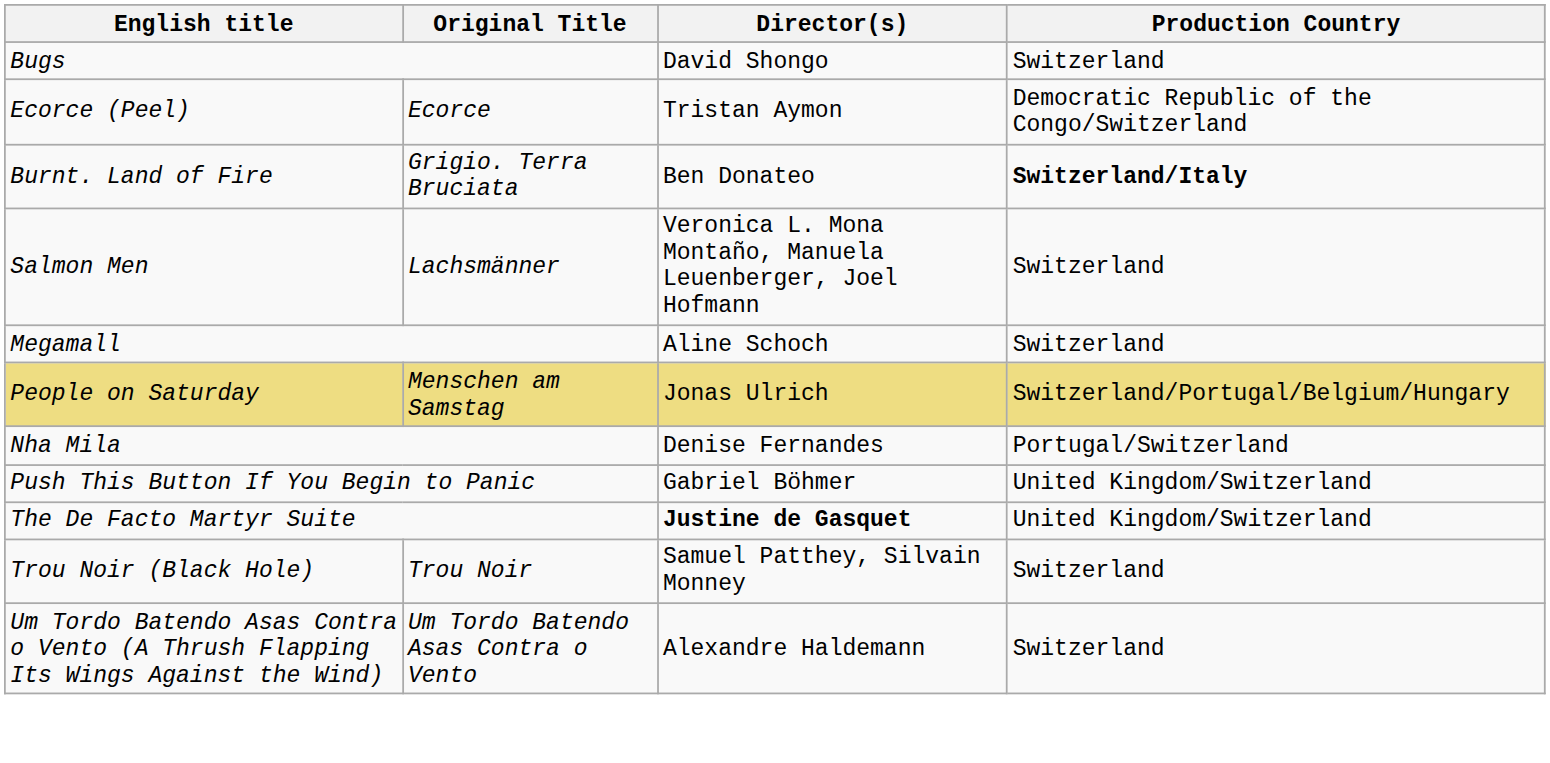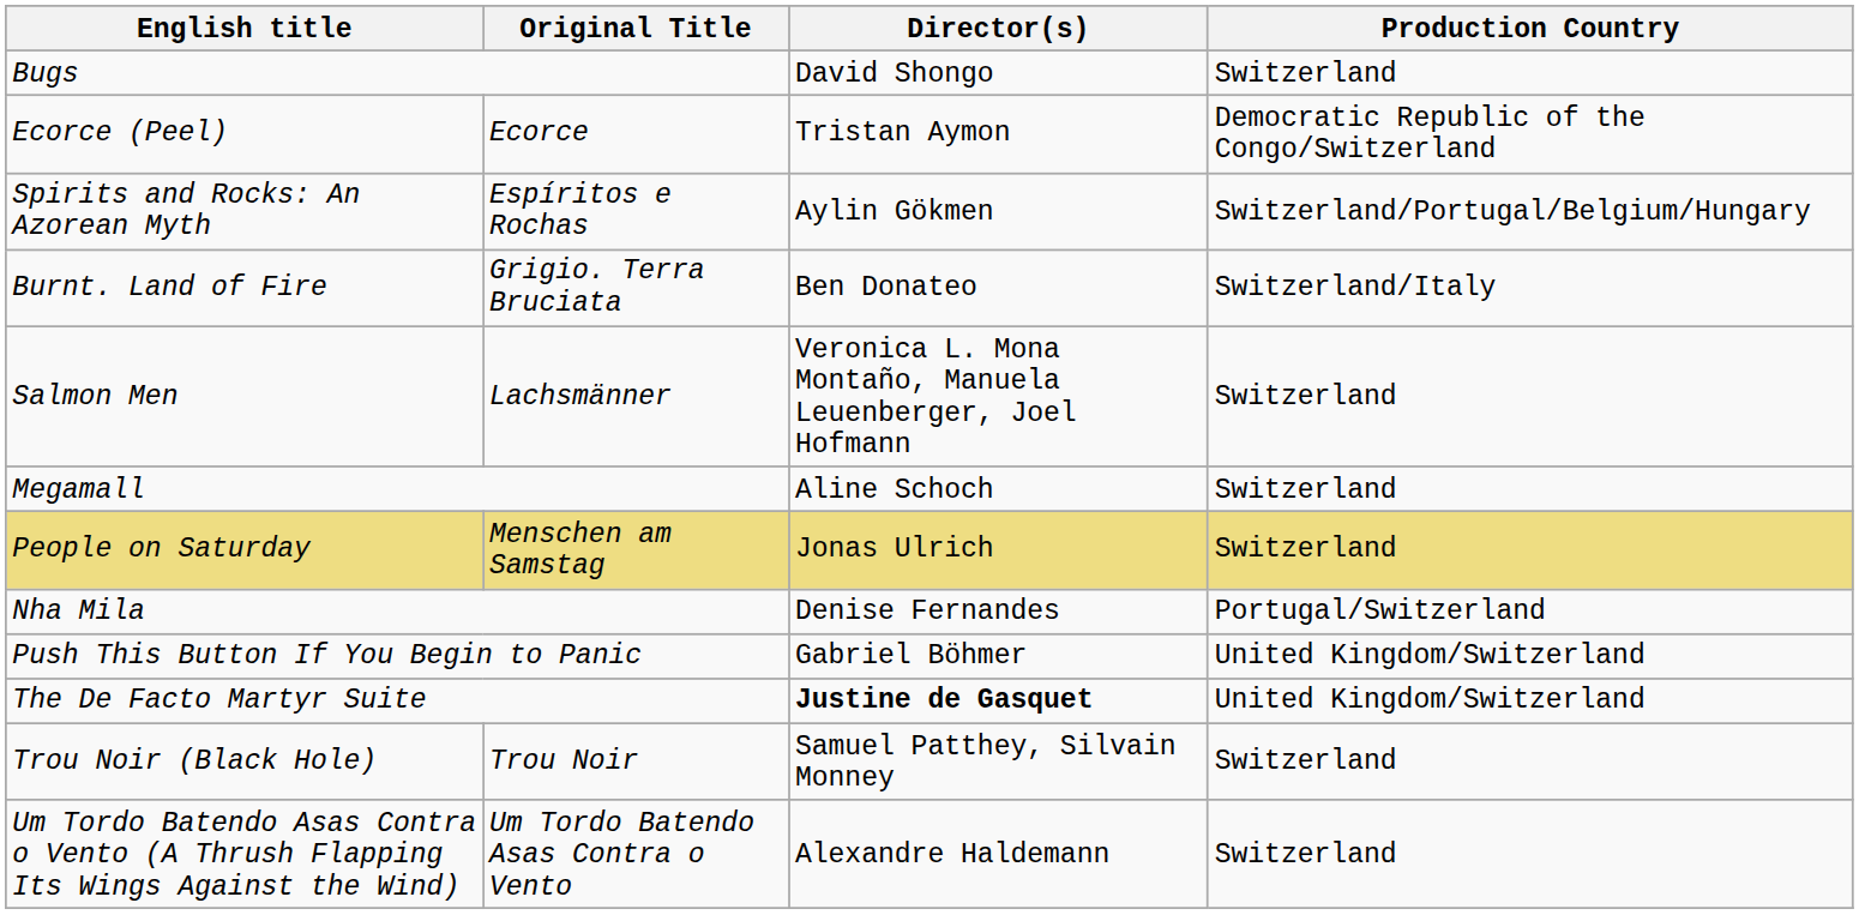 <table class="wikitable sortable">
 <tr>
 <th>English title</th>
 <th>Original Title</th>
 <th>Director(s)</th>
 <th>Production Country</th>
 </tr>
 <tr>
 <td colspan="2"><em>Bugs</em></td>
 <td>David Shongo</td>
 <td>Switzerland</td>
 </tr>
 <tr>
 <td><em>Ecorce (Peel)</em></td>
 <td><em>Ecorce</em></td>
 <td>Tristan Aymon</td>
 <td>Democratic Republic of the Congo/Switzerland</td>
 </tr>
 <tr>
+<td><em>Spirits and Rocks: An Azorean Myth</em></td>
+<td><em>Espíritos e Rochas</em></td>
+<td>Aylin Gökmen</td>
+<td>Switzerland/Portugal/Belgium/Hungary</td>
+</tr>
+<tr>
 <td><em>Burnt. Land of Fire</em></td>
 <td><em>Grigio. Terra Bruciata</em></td>
 <td>Ben Donateo</td>
-<td><strong>Switzerland/Italy</strong></td>
+<td>Switzerland/Italy</td>
 </tr>
 <tr>
 <td><em>Salmon Men</em></td>
 <td><em>Lachsmänner</em></td>
 <td>Veronica L. Mona Montaño, Manuela Leuenberger, Joel Hofmann</td>
 <td>Switzerland</td>
 </tr>
 <tr>
 <td colspan="2"><em>Megamall</em></td>
 <td>Aline Schoch</td>
 <td>Switzerland</td>
 </tr>
 <tr style="background:#eedd82">
 <td><em>People on Saturday</em></td>
 <td><em>Menschen am Samstag</em></td>
 <td>Jonas Ulrich</td>
-<td>Switzerland/Portugal/Belgium/Hungary</td>
+<td>Switzerland</td>
 </tr>
 <tr>
 <td colspan="2"><em>Nha Mila</em></td>
 <td>Denise Fernandes</td>
 <td>Portugal/Switzerland</td>
 </tr>
 <tr>
 <td colspan="2"><em>Push This Button If You Begin to Panic</em></td>
 <td>Gabriel Böhmer</td>
 <td>United Kingdom/Switzerland</td>
 </tr>
 <tr>
 <td colspan="2"><em>The De Facto Martyr Suite</em></td>
 <td><strong>Justine de Gasquet</strong></td>
 <td>United Kingdom/Switzerland</td>
 </tr>
 <tr>
 <td><em>Trou Noir (Black Hole)</em></td>
 <td><em>Trou Noir</em></td>
 <td>Samuel Patthey, Silvain Monney</td>
 <td>Switzerland</td>
 </tr>
 <tr>
 <td><em>Um Tordo Batendo Asas Contra o Vento (A Thrush Flapping Its Wings Against the Wind)</em></td>
 <td><em>Um Tordo Batendo Asas Contra o Vento</em></td>
 <td>Alexandre Haldemann</td>
 <td>Switzerland</td>
 </tr>
 </table>
